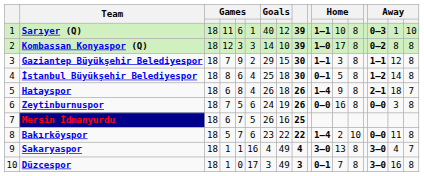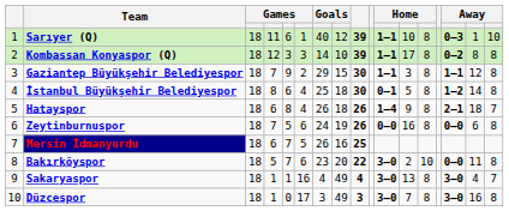 <table class="wikitable" style="text-align: center;">
 <tr>
 <th rowspan=2></th>
 <th rowspan=2>Team</th>
 <th colspan=4>Games</th>
 <th colspan=2>Goals</th>
 <th rowspan=2></th>
 <th rowspan=2></th>
 <th colspan=3>Home</th>
 <th rowspan=2></th>
 <th colspan=3>Away</th>
 </tr>
 <tr>
 <th></th>
 <th></th>
 <th></th>
 <th></th>
 <th></th>
 <th></th>
 <th></th>
 <th></th>
 <th></th>
 <th></th>
 <th></th>
 <th></th>
 </tr>
 <tr>
 <td bgcolor="#D0F0C0">1</td>
 <td align="left" bgcolor="#D0F0C0"><strong><a href='#'>Sarıyer</a> (Q)</strong></td>
 <td bgcolor="#D0F0C0">18</td>
 <td bgcolor="#D0F0C0">11</td>
 <td bgcolor="#D0F0C0">6</td>
 <td bgcolor="#D0F0C0">1</td>
 <td bgcolor="#D0F0C0">40</td>
 <td bgcolor="#D0F0C0">12</td>
 <td bgcolor="#D0F0C0"><strong>39</strong></td>
 <td bgcolor="#D0F0C0"></td>
 <td bgcolor="#D0F0C0"><strong>1–1</strong></td>
 <td bgcolor="#D0F0C0">10</td>
 <td bgcolor="#D0F0C0">8</td>
 <td bgcolor="#D0F0C0"></td>
 <td bgcolor="#D0F0C0"><strong>0–3</strong></td>
 <td bgcolor="#D0F0C0">1</td>
 <td bgcolor="#D0F0C0">10</td>
 </tr>
 <tr>
 <td bgcolor="#D0F0C0">2</td>
 <td align="left" bgcolor="#D0F0C0"><strong><a href='#'>Kombassan Konyaspor</a> (Q)</strong></td>
 <td bgcolor="#D0F0C0">18</td>
 <td bgcolor="#D0F0C0">12</td>
 <td bgcolor="#D0F0C0">3</td>
 <td bgcolor="#D0F0C0">3</td>
 <td bgcolor="#D0F0C0">14</td>
 <td bgcolor="#D0F0C0">10</td>
 <td bgcolor="#D0F0C0"><strong>39</strong></td>
 <td bgcolor="#D0F0C0"></td>
-<td bgcolor="#D0F0C0"><strong>1–0</strong></td>
+<td bgcolor="#D0F0C0"><strong>1–1</strong></td>
 <td bgcolor="#D0F0C0">17</td>
 <td bgcolor="#D0F0C0">8</td>
 <td bgcolor="#D0F0C0"></td>
 <td bgcolor="#D0F0C0"><strong>0–2</strong></td>
 <td bgcolor="#D0F0C0">8</td>
 <td 8 bgcolor="#D0F0C0">8</td>
 </tr>
 <tr>
 <td>3</td>
 <td align="left"><strong><a href='#'>Gaziantep Büyükşehir Belediyespor</a></strong></td>
 <td>18</td>
 <td>7</td>
 <td>9</td>
 <td>2</td>
 <td>29</td>
 <td>15</td>
 <td><strong>30</strong></td>
 <td></td>
 <td><strong>1–1</strong></td>
 <td>3</td>
 <td>8</td>
 <td></td>
 <td><strong>1–1</strong></td>
 <td>12</td>
 <td>8</td>
 </tr>
 <tr>
 <td>4</td>
 <td align="left"><strong><a href='#'>İstanbul Büyükşehir Belediyespor</a></strong></td>
 <td>18</td>
 <td>8</td>
 <td>6</td>
 <td>4</td>
 <td>25</td>
 <td>18</td>
 <td><strong>30</strong></td>
 <td></td>
 <td><strong>0–1</strong></td>
 <td>5</td>
 <td>8</td>
 <td></td>
 <td><strong>1–2</strong></td>
 <td>14</td>
 <td>8</td>
 </tr>
 <tr>
 <td>5</td>
 <td align="left"><strong><a href='#'>Hatayspor</a></strong></td>
 <td>18</td>
 <td>6</td>
 <td>8</td>
 <td>4</td>
 <td>26</td>
 <td>18</td>
 <td><strong>26</strong></td>
 <td></td>
 <td><strong>1–4</strong></td>
 <td>9</td>
 <td>8</td>
 <td></td>
 <td><strong>2–1</strong></td>
 <td>18</td>
 <td>7</td>
 </tr>
 <tr>
 <td>6</td>
 <td align="left"><strong><a href='#'>Zeytinburnuspor</a></strong></td>
 <td>18</td>
 <td>7</td>
 <td>5</td>
 <td>6</td>
 <td>24</td>
 <td>19</td>
 <td><strong>26</strong></td>
 <td></td>
 <td><strong>0–0</strong></td>
 <td>16</td>
 <td>8</td>
 <td></td>
 <td><strong>0–0</strong></td>
-<td>3</td>
+<td>6</td>
 <td>8</td>
 </tr>
 <tr>
 <td>7</td>
 <td align="left" bgcolor="#00008B" style="color:red;"><strong>Mersin İdmanyurdu</strong></td>
 <td>18</td>
 <td>6</td>
 <td>7</td>
 <td>5</td>
 <td>26</td>
 <td>16</td>
 <td><strong>25</strong></td>
 <td></td>
 <td></td>
 <td></td>
 <td></td>
 <td></td>
 <td></td>
 <td></td>
 <td></td>
 </tr>
 <tr>
 <td>8</td>
 <td align="left"><strong><a href='#'>Bakırköyspor</a></strong></td>
 <td>18</td>
 <td>5</td>
 <td>7</td>
 <td>6</td>
 <td>23</td>
-<td>22</td>
+<td>20</td>
 <td><strong>22</strong></td>
 <td></td>
-<td><strong>1–4</strong></td>
+<td><strong>3–0</strong></td>
 <td>2</td>
 <td>10</td>
 <td></td>
 <td><strong>0–0</strong></td>
 <td>11</td>
 <td>8</td>
 </tr>
 <tr>
 <td>9</td>
 <td align="left"><strong><a href='#'>Sakaryaspor</a></strong></td>
 <td>18</td>
 <td>1</td>
 <td>1</td>
 <td>16</td>
 <td>4</td>
 <td>49</td>
 <td><strong>4</strong></td>
 <td></td>
 <td><strong>3–0</strong></td>
 <td>13</td>
 <td>8</td>
 <td></td>
 <td><strong>3–0</strong></td>
 <td>4</td>
 <td>7</td>
 </tr>
 <tr>
 <td>10</td>
 <td align="left"><strong><a href='#'>Düzcespor</a></strong></td>
 <td>18</td>
 <td>1</td>
 <td>0</td>
 <td>17</td>
 <td>3</td>
 <td>49</td>
 <td><strong>3</strong></td>
 <td></td>
-<td><strong>0–1</strong></td>
+<td><strong>3–0</strong></td>
 <td>7</td>
 <td>8</td>
 <td></td>
 <td><strong>3–0</strong></td>
 <td>16</td>
 <td>8</td>
 </tr>
 </table>
